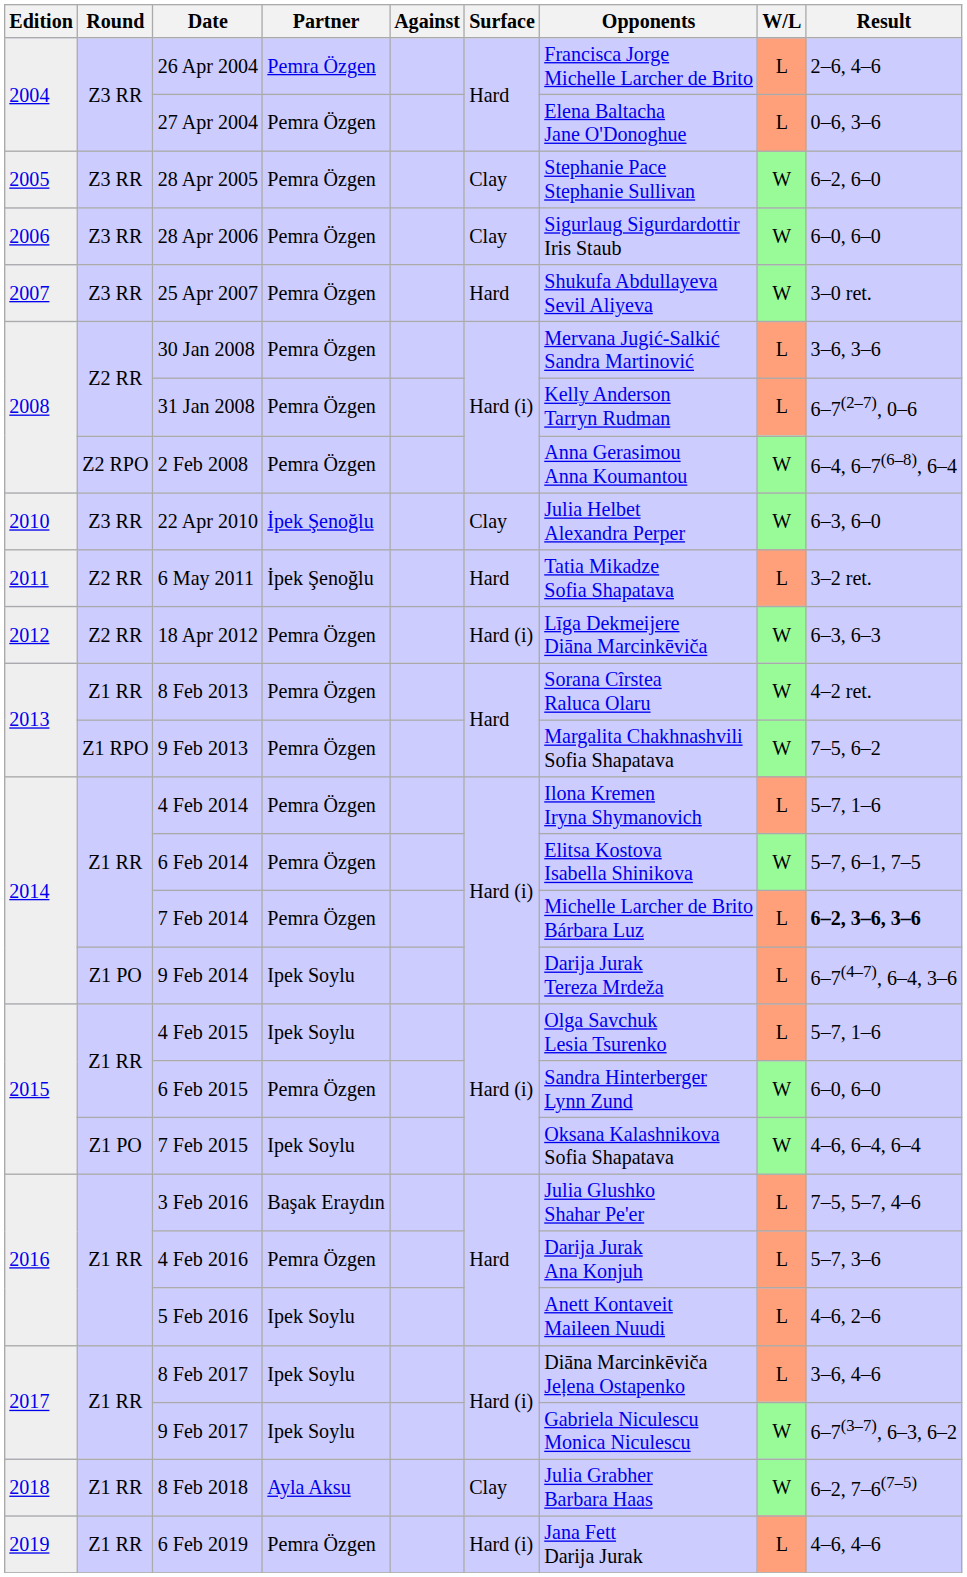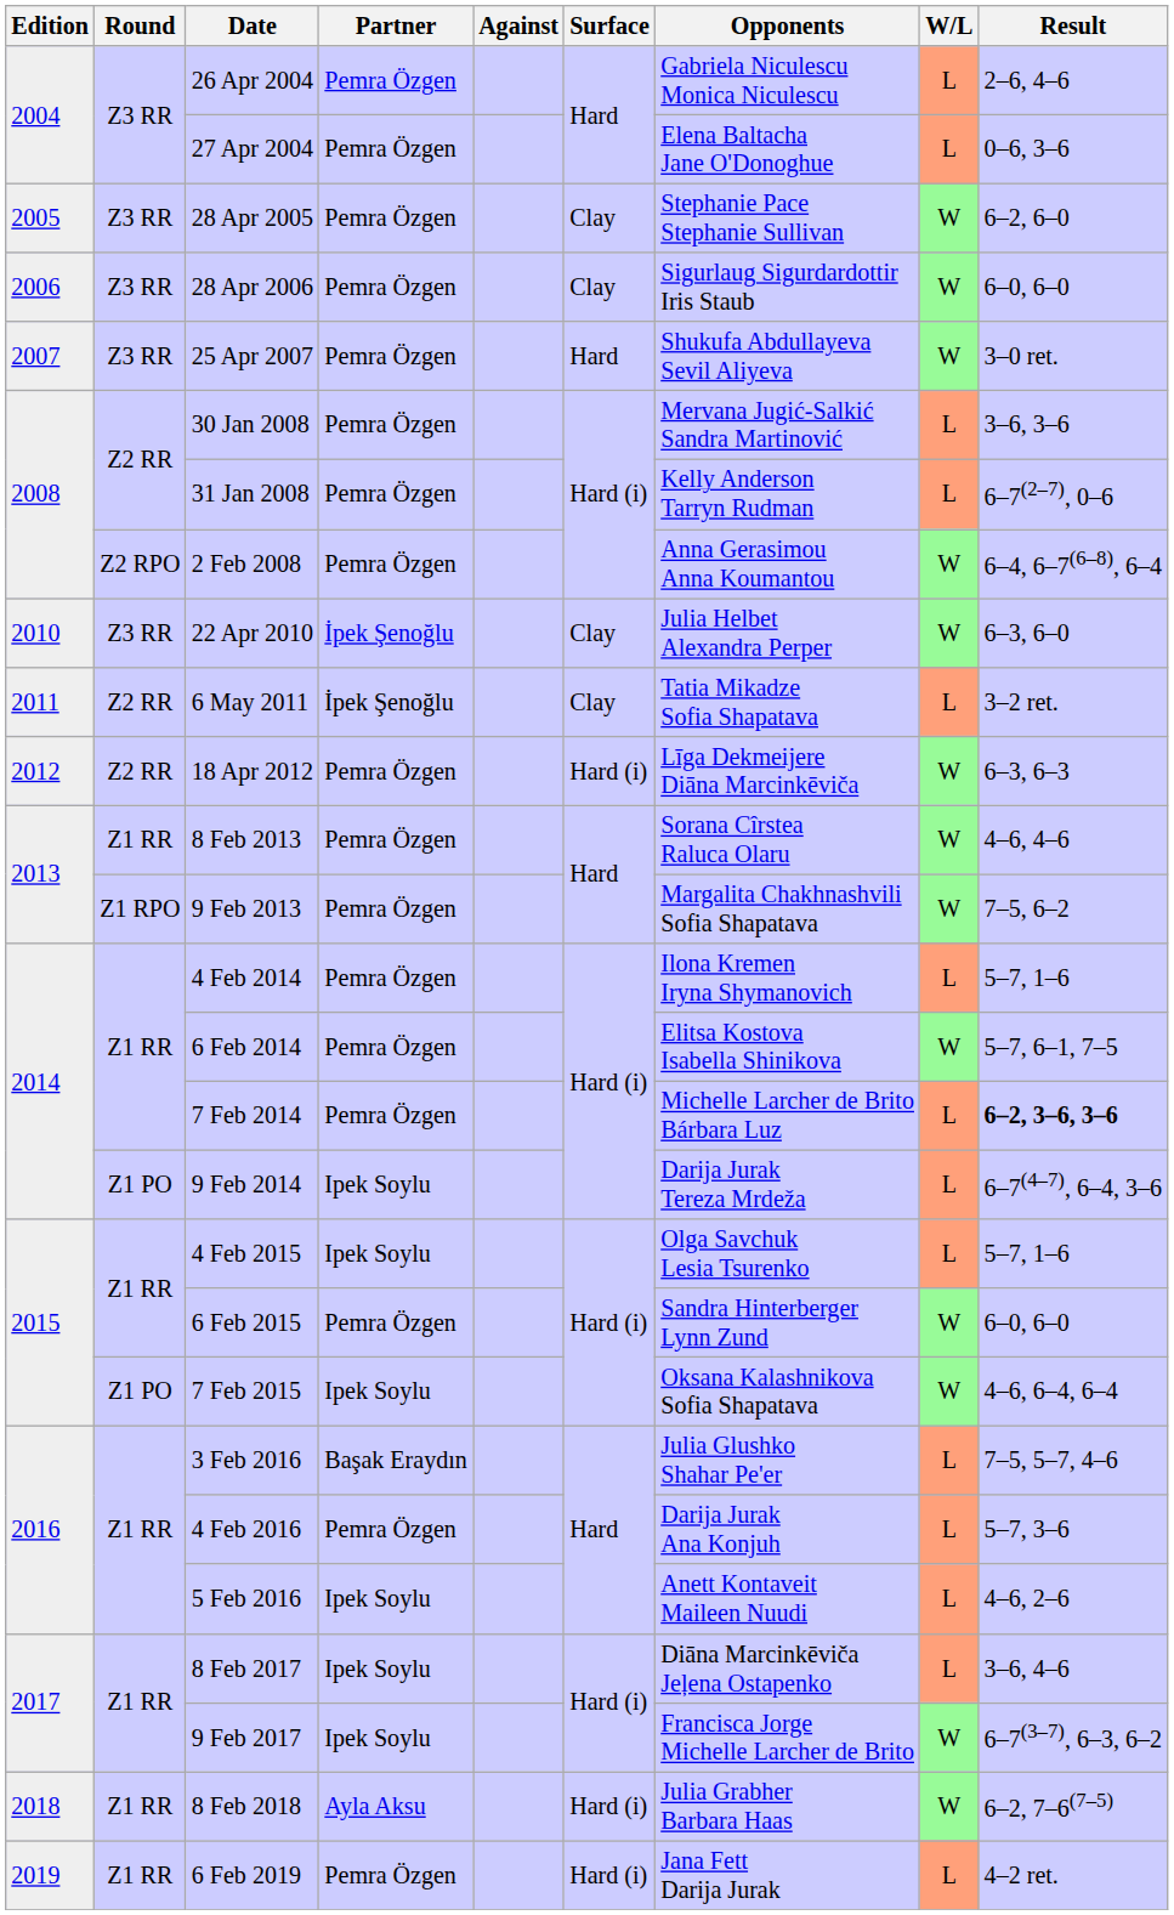 <table class="nowrap wikitable" style=font-size:95%>
 <tr>
 <th>Edition</th>
 <th>Round</th>
 <th>Date</th>
 <th>Partner</th>
 <th>Against</th>
 <th>Surface</th>
 <th>Opponents</th>
 <th>W/L</th>
 <th>Result</th>
 </tr>
 <tr style="background:#ccf;">
 <td style="background:#efefef;" rowspan="2"><a href='#'>2004</a></td>
 <td style="text-align:center;" rowspan="2">Z3 RR</td>
 <td>26 Apr 2004</td>
 <td><a href='#'>Pemra Özgen</a></td>
 <td></td>
 <td rowspan=2>Hard</td>
-<td><a href='#'>Francisca Jorge</a> <br> <a href='#'>Michelle Larcher de Brito</a></td>
+<td><a href='#'>Gabriela Niculescu</a> <br> <a href='#'>Monica Niculescu</a></td>
 <td style="background:#ffa07a; text-align:center;">L</td>
 <td>2–6, 4–6</td>
 </tr>
 <tr style="background:#ccf;">
 <td>27 Apr 2004</td>
 <td>Pemra Özgen</td>
 <td></td>
 <td><a href='#'>Elena Baltacha</a> <br> <a href='#'>Jane O'Donoghue</a></td>
 <td style="background:#ffa07a; text-align:center;">L</td>
 <td>0–6, 3–6</td>
 </tr>
 <tr style="background:#ccf;">
 <td style="background:#efefef;"><a href='#'>2005</a></td>
 <td align=center>Z3 RR</td>
 <td>28 Apr 2005</td>
 <td>Pemra Özgen</td>
 <td></td>
 <td align=centre>Clay</td>
 <td><a href='#'>Stephanie Pace</a> <br> <a href='#'>Stephanie Sullivan</a></td>
 <td style="background:#98fb98; text-align:center;">W</td>
 <td>6–2, 6–0</td>
 </tr>
 <tr style="background:#ccf;">
 <td style="background:#efefef;"><a href='#'>2006</a></td>
 <td align=center>Z3 RR</td>
 <td>28 Apr 2006</td>
 <td>Pemra Özgen</td>
 <td></td>
 <td align=centre>Clay</td>
 <td><a href='#'>Sigurlaug Sigurdardottir</a> <br> Iris Staub</td>
 <td style="background:#98fb98; text-align:center;">W</td>
 <td>6–0, 6–0</td>
 </tr>
 <tr style="background:#ccf;">
 <td style="background:#efefef;"><a href='#'>2007</a></td>
 <td align=center>Z3 RR</td>
 <td>25 Apr 2007</td>
 <td>Pemra Özgen</td>
 <td></td>
 <td align=centre>Hard</td>
 <td><a href='#'>Shukufa Abdullayeva</a> <br> <a href='#'>Sevil Aliyeva</a></td>
 <td style="background:#98fb98; text-align:center;">W</td>
 <td>3–0 ret.</td>
 </tr>
 <tr style="background:#ccf;">
 <td style="background:#efefef;" rowspan="3"><a href='#'>2008</a></td>
 <td style="text-align:center;" rowspan="2">Z2 RR</td>
 <td>30 Jan 2008</td>
 <td>Pemra Özgen</td>
 <td></td>
 <td rowspan=3>Hard (i)</td>
 <td><a href='#'>Mervana Jugić-Salkić</a> <br> <a href='#'>Sandra Martinović</a></td>
 <td style="background:#ffa07a; text-align:center;">L</td>
 <td>3–6, 3–6</td>
 </tr>
 <tr style="background:#ccf;">
 <td>31 Jan 2008</td>
 <td>Pemra Özgen</td>
 <td></td>
 <td><a href='#'>Kelly Anderson</a> <br> <a href='#'>Tarryn Rudman</a></td>
 <td style="background:#ffa07a; text-align:center;">L</td>
 <td>6–7<sup>(2–7)</sup>, 0–6</td>
 </tr>
 <tr style="background:#ccf;">
 <td align=center>Z2 RPO</td>
 <td>2 Feb 2008</td>
 <td>Pemra Özgen</td>
 <td></td>
 <td><a href='#'>Anna Gerasimou</a> <br> <a href='#'>Anna Koumantou</a></td>
 <td style="background:#98fb98; text-align:center;">W</td>
 <td>6–4, 6–7<sup>(6–8)</sup>, 6–4</td>
 </tr>
 <tr style="background:#ccf;">
 <td style="background:#efefef;"><a href='#'>2010</a></td>
 <td align=center>Z3 RR</td>
 <td>22 Apr 2010</td>
 <td><a href='#'>İpek Şenoğlu</a></td>
 <td></td>
 <td align=centre>Clay</td>
 <td><a href='#'>Julia Helbet</a> <br> <a href='#'>Alexandra Perper</a></td>
 <td style="background:#98fb98; text-align:center;">W</td>
 <td>6–3, 6–0</td>
 </tr>
 <tr style="background:#ccf;">
 <td style="background:#efefef;"><a href='#'>2011</a></td>
 <td align=center>Z2 RR</td>
 <td>6 May 2011</td>
 <td>İpek Şenoğlu</td>
 <td></td>
-<td align=centre>Hard</td>
+<td align=centre>Clay</td>
 <td><a href='#'>Tatia Mikadze</a> <br> <a href='#'>Sofia Shapatava</a></td>
 <td style="background:#ffa07a; text-align:center;">L</td>
 <td>3–2 ret.</td>
 </tr>
 <tr style="background:#ccf;">
 <td style="background:#efefef;"><a href='#'>2012</a></td>
 <td align=center>Z2 RR</td>
 <td>18 Apr 2012</td>
 <td>Pemra Özgen</td>
 <td></td>
 <td rowspan=1>Hard (i)</td>
 <td><a href='#'>Līga Dekmeijere</a> <br> <a href='#'>Diāna Marcinkēviča</a></td>
 <td style="background:#98fb98; text-align:center;">W</td>
 <td>6–3, 6–3</td>
 </tr>
 <tr style="background:#ccf;">
 <td style="background:#efefef;" rowspan="2"><a href='#'>2013</a></td>
 <td style="text-align:center;">Z1 RR</td>
 <td>8 Feb 2013</td>
 <td>Pemra Özgen</td>
 <td></td>
 <td rowspan=2>Hard</td>
 <td><a href='#'>Sorana Cîrstea</a> <br> <a href='#'>Raluca Olaru</a></td>
 <td style="background:#98fb98; text-align:center;">W</td>
-<td>4–2 ret.</td>
+<td>4–6, 4–6</td>
 </tr>
 <tr style="background:#ccf;">
 <td align=center>Z1 RPO</td>
 <td>9 Feb 2013</td>
 <td>Pemra Özgen</td>
 <td></td>
 <td><a href='#'>Margalita Chakhnashvili</a> <br> Sofia Shapatava</td>
 <td style="background:#98fb98; text-align:center;">W</td>
 <td>7–5, 6–2</td>
 </tr>
 <tr style="background:#ccf;">
 <td style="background:#efefef;" rowspan="4"><a href='#'>2014</a></td>
 <td style="text-align:center;" rowspan="3">Z1 RR</td>
 <td>4 Feb 2014</td>
 <td>Pemra Özgen</td>
 <td></td>
 <td rowspan=4>Hard (i)</td>
 <td><a href='#'>Ilona Kremen</a> <br> <a href='#'>Iryna Shymanovich</a></td>
 <td style="background:#ffa07a; text-align:center;">L</td>
 <td>5–7, 1–6</td>
 </tr>
 <tr style="background:#ccf;">
 <td>6 Feb 2014</td>
 <td>Pemra Özgen</td>
 <td></td>
 <td><a href='#'>Elitsa Kostova</a> <br> <a href='#'>Isabella Shinikova</a></td>
 <td style="background:#98fb98; text-align:center;">W</td>
 <td>5–7, 6–1, 7–5</td>
 </tr>
 <tr style="background:#ccf;">
 <td>7 Feb 2014</td>
 <td>Pemra Özgen</td>
 <td></td>
 <td><a href='#'>Michelle Larcher de Brito</a> <br> <a href='#'>Bárbara Luz</a></td>
 <td style="background:#ffa07a; text-align:center;">L</td>
 <td><strong>6–2, 3–6, 3–6</strong></td>
 </tr>
 <tr style="background:#ccf;">
 <td align=center>Z1 PO</td>
 <td>9 Feb 2014</td>
 <td>Ipek Soylu</td>
 <td></td>
 <td><a href='#'>Darija Jurak</a> <br> <a href='#'>Tereza Mrdeža</a></td>
 <td style="background:#ffa07a; text-align:center;">L</td>
 <td>6–7<sup>(4–7)</sup>, 6–4, 3–6</td>
 </tr>
 <tr style="background:#ccf;">
 <td style="background:#efefef;" rowspan="3"><a href='#'>2015</a></td>
 <td style="text-align:center;" rowspan="2">Z1 RR</td>
 <td>4 Feb 2015</td>
 <td>Ipek Soylu</td>
 <td></td>
 <td rowspan=3>Hard (i)</td>
 <td><a href='#'>Olga Savchuk</a> <br> <a href='#'>Lesia Tsurenko</a></td>
 <td style="background:#ffa07a; text-align:center;">L</td>
 <td>5–7, 1–6</td>
 </tr>
 <tr style="background:#ccf;">
 <td>6 Feb 2015</td>
 <td>Pemra Özgen</td>
 <td></td>
 <td><a href='#'>Sandra Hinterberger</a> <br> <a href='#'>Lynn Zund</a></td>
 <td style="background:#98fb98; text-align:center;">W</td>
 <td>6–0, 6–0</td>
 </tr>
 <tr style="background:#ccf;">
 <td align=center>Z1 PO</td>
 <td>7 Feb 2015</td>
 <td>Ipek Soylu</td>
 <td></td>
 <td><a href='#'>Oksana Kalashnikova</a> <br> Sofia Shapatava</td>
 <td style="background:#98fb98; text-align:center;">W</td>
 <td>4–6, 6–4, 6–4</td>
 </tr>
 <tr style="background:#ccf;">
 <td style="background:#efefef;" rowspan="3"><a href='#'>2016</a></td>
 <td style="text-align:center;" rowspan="3">Z1 RR</td>
 <td>3 Feb 2016</td>
 <td>Başak Eraydın</td>
 <td></td>
 <td rowspan=3>Hard</td>
 <td><a href='#'>Julia Glushko</a> <br> <a href='#'>Shahar Pe'er</a></td>
 <td style="background:#ffa07a; text-align:center;">L</td>
 <td>7–5, 5–7, 4–6</td>
 </tr>
 <tr style="background:#ccf;">
 <td>4 Feb 2016</td>
 <td>Pemra Özgen</td>
 <td></td>
 <td><a href='#'>Darija Jurak</a> <br> <a href='#'>Ana Konjuh</a></td>
 <td style="background:#ffa07a; text-align:center;">L</td>
 <td>5–7, 3–6</td>
 </tr>
 <tr style="background:#ccf;">
 <td>5 Feb 2016</td>
 <td>Ipek Soylu</td>
 <td></td>
 <td><a href='#'>Anett Kontaveit</a> <br> <a href='#'>Maileen Nuudi</a></td>
 <td style="background:#ffa07a; text-align:center;">L</td>
 <td>4–6, 2–6</td>
 </tr>
 <tr style="background:#ccf;">
 <td style="background:#efefef;" rowspan="2"><a href='#'>2017</a></td>
 <td style="text-align:center;" rowspan="2">Z1 RR</td>
 <td>8 Feb 2017</td>
 <td>Ipek Soylu</td>
 <td></td>
 <td rowspan=2>Hard (i)</td>
 <td>Diāna Marcinkēviča <br> <a href='#'>Jeļena Ostapenko</a></td>
 <td style="background:#ffa07a; text-align:center;">L</td>
 <td>3–6, 4–6</td>
 </tr>
 <tr style="background:#ccf;">
 <td>9 Feb 2017</td>
 <td>Ipek Soylu</td>
 <td></td>
-<td><a href='#'>Gabriela Niculescu</a> <br> <a href='#'>Monica Niculescu</a></td>
+<td><a href='#'>Francisca Jorge</a> <br> <a href='#'>Michelle Larcher de Brito</a></td>
 <td style="background:#98fb98; text-align:center;">W</td>
 <td>6–7<sup>(3–7)</sup>, 6–3, 6–2</td>
 </tr>
 <tr style="background:#ccf;">
 <td style="background:#efefef;"><a href='#'>2018</a></td>
 <td align=center>Z1 RR</td>
 <td>8 Feb 2018</td>
 <td><a href='#'>Ayla Aksu</a></td>
 <td></td>
-<td align=centre>Clay</td>
+<td rowspan=1>Hard (i)</td>
 <td><a href='#'>Julia Grabher</a> <br> <a href='#'>Barbara Haas</a></td>
 <td style="background:#98fb98; text-align:center;">W</td>
 <td>6–2, 7–6<sup>(7–5)</sup></td>
 </tr>
 <tr style="background:#ccf;">
 <td style="background:#efefef;"><a href='#'>2019</a></td>
 <td align=center>Z1 RR</td>
 <td>6 Feb 2019</td>
 <td>Pemra Özgen</td>
 <td></td>
 <td rowspan=1>Hard (i)</td>
 <td><a href='#'>Jana Fett</a> <br> Darija Jurak</td>
 <td style="background:#ffa07a; text-align:center;">L</td>
-<td>4–6, 4–6</td>
+<td>4–2 ret.</td>
 </tr>
 </table>
